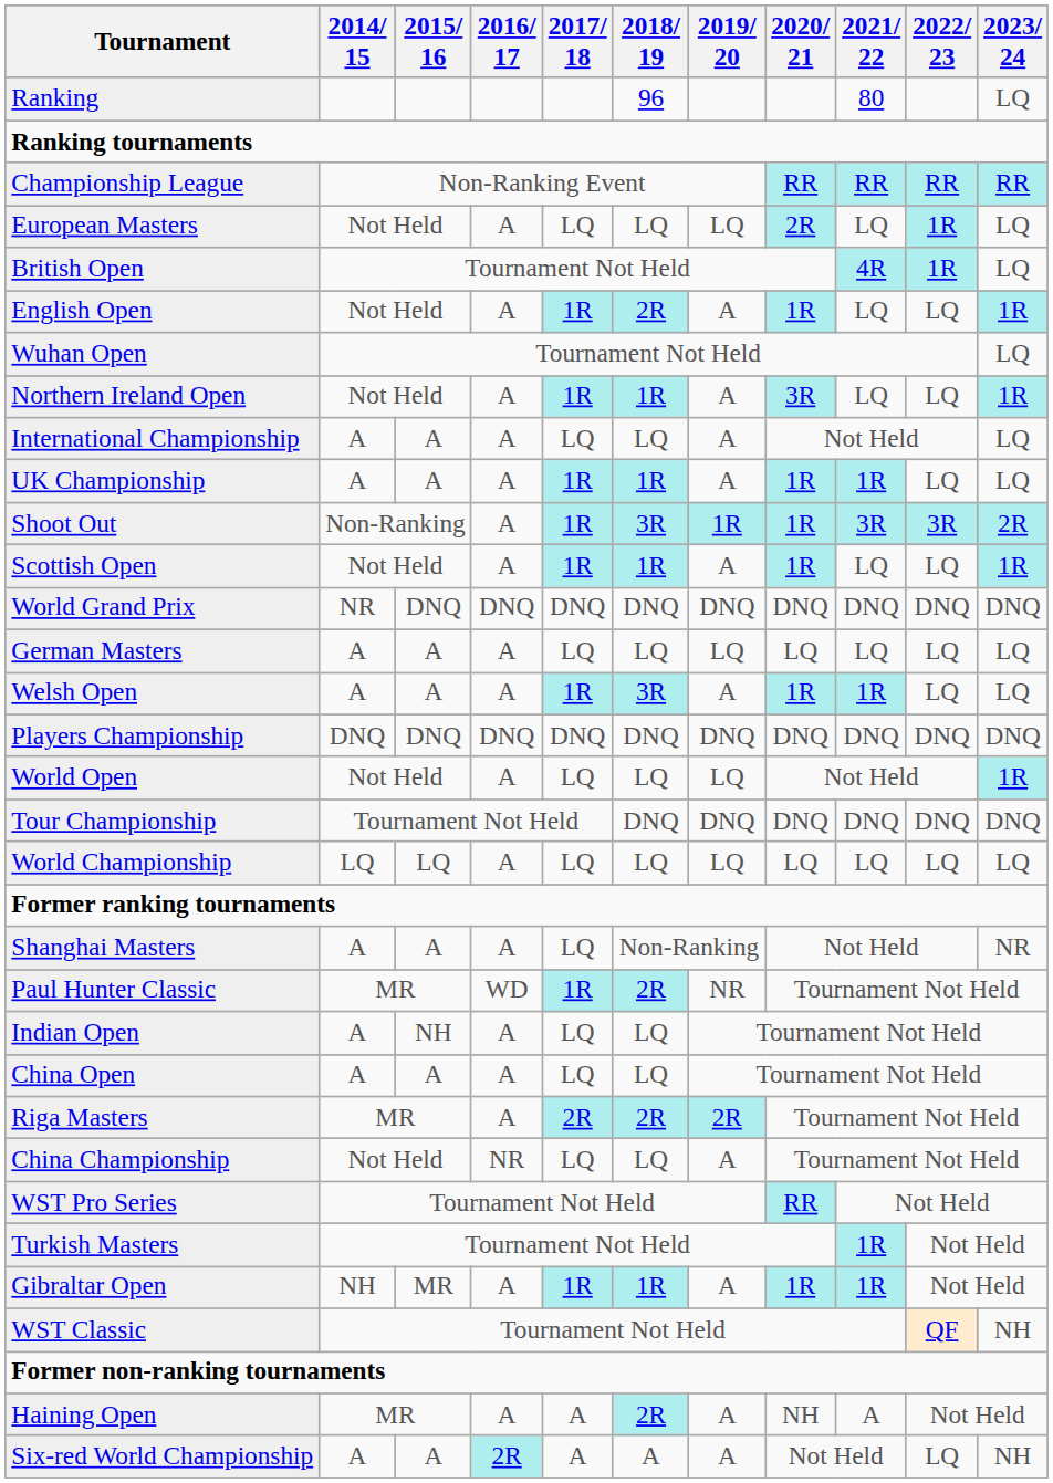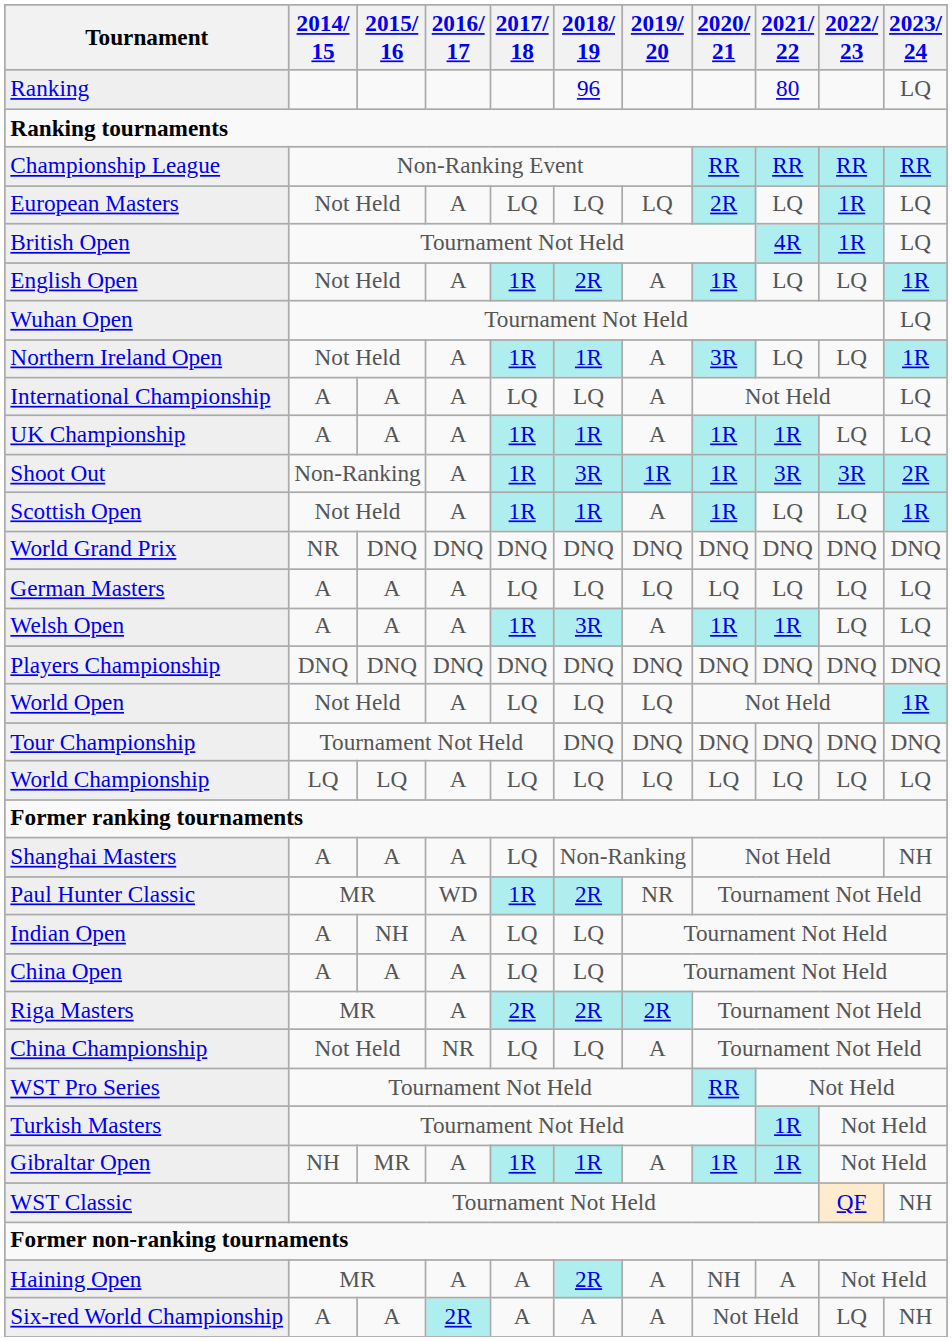 <table class="wikitable" style="font-size:85%;">
 <tr>
 <th>Tournament</th>
 <th><a href='#'>2014/<br>15</a></th>
 <th><a href='#'>2015/<br>16</a></th>
 <th><a href='#'>2016/<br>17</a></th>
 <th><a href='#'>2017/<br>18</a></th>
 <th><a href='#'>2018/<br>19</a></th>
 <th><a href='#'>2019/<br>20</a></th>
 <th><a href='#'>2020/<br>21</a></th>
 <th><a href='#'>2021/<br>22</a></th>
 <th><a href='#'>2022/<br>23</a></th>
 <th><a href='#'>2023/<br>24</a></th>
 </tr>
 <tr>
 <td style="background:#EFEFEF;"><a href='#'>Ranking</a></td>
 <td align="center"></td>
 <td align="center"></td>
 <td align="center"></td>
 <td align="center"></td>
 <td align="center"><a href='#'>96</a></td>
 <td align="center"></td>
 <td align="center"></td>
 <td align="center"><a href='#'>80</a></td>
 <td align="center"></td>
 <td align="center" style="color:#555555;">LQ</td>
 </tr>
 <tr>
 <td colspan="20"><strong>Ranking tournaments</strong></td>
 </tr>
 <tr>
 <td style="background:#EFEFEF;"><a href='#'>Championship League</a></td>
 <td align="center" colspan="6" style="color:#555555;">Non-Ranking Event</td>
 <td align="center" style="background:#afeeee;"><a href='#'>RR</a></td>
 <td align="center" style="background:#afeeee;"><a href='#'>RR</a></td>
 <td align="center" style="background:#afeeee;"><a href='#'>RR</a></td>
 <td align="center" style="background:#afeeee;"><a href='#'>RR</a></td>
 </tr>
 <tr>
 <td style="background:#EFEFEF;"><a href='#'>European Masters</a></td>
 <td align="center" colspan="2" style="color:#555555;">Not Held</td>
 <td align="center" style="color:#555555;">A</td>
 <td align="center" style="color:#555555;">LQ</td>
 <td align="center" style="color:#555555;">LQ</td>
 <td align="center" style="color:#555555;">LQ</td>
 <td align="center" style="background:#afeeee;"><a href='#'>2R</a></td>
 <td align="center" style="color:#555555;">LQ</td>
 <td align="center" style="background:#afeeee;"><a href='#'>1R</a></td>
 <td align="center" style="color:#555555;">LQ</td>
 </tr>
 <tr>
 <td style="background:#EFEFEF;"><a href='#'>British Open</a></td>
 <td align="center" colspan="7" style="color:#555555;">Tournament Not Held</td>
 <td align="center" style="background:#afeeee;"><a href='#'>4R</a></td>
 <td align="center" style="background:#afeeee;"><a href='#'>1R</a></td>
 <td align="center" style="color:#555555;">LQ</td>
 </tr>
 <tr>
 <td style="background:#EFEFEF;"><a href='#'>English Open</a></td>
 <td align="center" colspan="2" style="color:#555555;">Not Held</td>
 <td align="center" style="color:#555555;">A</td>
 <td align="center" style="background:#afeeee;"><a href='#'>1R</a></td>
 <td align="center" style="background:#afeeee;"><a href='#'>2R</a></td>
 <td align="center" style="color:#555555;">A</td>
 <td align="center" style="background:#afeeee;"><a href='#'>1R</a></td>
 <td align="center" style="color:#555555;">LQ</td>
 <td align="center" style="color:#555555;">LQ</td>
 <td align="center" style="background:#afeeee;"><a href='#'>1R</a></td>
 </tr>
 <tr>
 <td style="background:#EFEFEF;"><a href='#'>Wuhan Open</a></td>
 <td align="center" colspan="9" style="color:#555555;">Tournament Not Held</td>
 <td align="center" style="color:#555555;">LQ</td>
 </tr>
 <tr>
 <td style="background:#EFEFEF;"><a href='#'>Northern Ireland Open</a></td>
 <td align="center" colspan="2" style="color:#555555;">Not Held</td>
 <td align="center" style="color:#555555;">A</td>
 <td align="center" style="background:#afeeee;"><a href='#'>1R</a></td>
 <td align="center" style="background:#afeeee;"><a href='#'>1R</a></td>
 <td align="center" style="color:#555555;">A</td>
 <td align="center" style="background:#afeeee;"><a href='#'>3R</a></td>
 <td align="center" style="color:#555555;">LQ</td>
 <td align="center" style="color:#555555;">LQ</td>
 <td align="center" style="background:#afeeee;"><a href='#'>1R</a></td>
 </tr>
 <tr>
 <td style="background:#EFEFEF;"><a href='#'>International Championship</a></td>
 <td align="center" style="color:#555555;">A</td>
 <td align="center" style="color:#555555;">A</td>
 <td align="center" style="color:#555555;">A</td>
 <td align="center" style="color:#555555;">LQ</td>
 <td align="center" style="color:#555555;">LQ</td>
 <td align="center" style="color:#555555;">A</td>
 <td align="center" colspan="3" style="color:#555555;">Not Held</td>
 <td align="center" style="color:#555555;">LQ</td>
 </tr>
 <tr>
 <td style="background:#EFEFEF;"><a href='#'>UK Championship</a></td>
 <td align="center" style="color:#555555;">A</td>
 <td align="center" style="color:#555555;">A</td>
 <td align="center" style="color:#555555;">A</td>
 <td align="center" style="background:#afeeee;"><a href='#'>1R</a></td>
 <td align="center" style="background:#afeeee;"><a href='#'>1R</a></td>
 <td align="center" style="color:#555555;">A</td>
 <td align="center" style="background:#afeeee;"><a href='#'>1R</a></td>
 <td align="center" style="background:#afeeee;"><a href='#'>1R</a></td>
 <td align="center" style="color:#555555;">LQ</td>
 <td align="center" style="color:#555555;">LQ</td>
 </tr>
 <tr>
 <td style="background:#EFEFEF;"><a href='#'>Shoot Out</a></td>
 <td align="center" colspan="2" style="color:#555555;">Non-Ranking</td>
 <td align="center" style="color:#555555;">A</td>
 <td align="center" style="background:#afeeee;"><a href='#'>1R</a></td>
 <td align="center" style="background:#afeeee;"><a href='#'>3R</a></td>
 <td align="center" style="background:#afeeee;"><a href='#'>1R</a></td>
 <td align="center" style="background:#afeeee;"><a href='#'>1R</a></td>
 <td align="center" style="background:#afeeee;"><a href='#'>3R</a></td>
 <td align="center" style="background:#afeeee;"><a href='#'>3R</a></td>
 <td align="center" style="background:#afeeee;"><a href='#'>2R</a></td>
 </tr>
 <tr>
 <td style="background:#EFEFEF;"><a href='#'>Scottish Open</a></td>
 <td align="center" colspan="2" style="color:#555555;">Not Held</td>
 <td align="center" style="color:#555555;">A</td>
 <td align="center" style="background:#afeeee;"><a href='#'>1R</a></td>
 <td align="center" style="background:#afeeee;"><a href='#'>1R</a></td>
 <td align="center" style="color:#555555;">A</td>
 <td align="center" style="background:#afeeee;"><a href='#'>1R</a></td>
 <td align="center" style="color:#555555;">LQ</td>
 <td align="center" style="color:#555555;">LQ</td>
 <td align="center" style="background:#afeeee;"><a href='#'>1R</a></td>
 </tr>
 <tr>
 <td style="background:#EFEFEF;"><a href='#'>World Grand Prix</a></td>
 <td align="center" style="color:#555555;">NR</td>
 <td align="center" style="color:#555555;">DNQ</td>
 <td align="center" style="color:#555555;">DNQ</td>
 <td align="center" style="color:#555555;">DNQ</td>
 <td align="center" style="color:#555555;">DNQ</td>
 <td align="center" style="color:#555555;">DNQ</td>
 <td align="center" style="color:#555555;">DNQ</td>
 <td align="center" style="color:#555555;">DNQ</td>
 <td align="center" style="color:#555555;">DNQ</td>
 <td align="center" style="color:#555555;">DNQ</td>
 </tr>
 <tr>
 <td style="background:#EFEFEF;"><a href='#'>German Masters</a></td>
 <td align="center" style="color:#555555;">A</td>
 <td align="center" style="color:#555555;">A</td>
 <td align="center" style="color:#555555;">A</td>
 <td align="center" style="color:#555555;">LQ</td>
 <td align="center" style="color:#555555;">LQ</td>
 <td align="center" style="color:#555555;">LQ</td>
 <td align="center" style="color:#555555;">LQ</td>
 <td align="center" style="color:#555555;">LQ</td>
 <td align="center" style="color:#555555;">LQ</td>
 <td align="center" style="color:#555555;">LQ</td>
 </tr>
 <tr>
 <td style="background:#EFEFEF;"><a href='#'>Welsh Open</a></td>
 <td align="center" style="color:#555555;">A</td>
 <td align="center" style="color:#555555;">A</td>
 <td align="center" style="color:#555555;">A</td>
 <td align="center" style="background:#afeeee;"><a href='#'>1R</a></td>
 <td align="center" style="background:#afeeee;"><a href='#'>3R</a></td>
 <td align="center" style="color:#555555;">A</td>
 <td align="center" style="background:#afeeee;"><a href='#'>1R</a></td>
 <td align="center" style="background:#afeeee;"><a href='#'>1R</a></td>
 <td align="center" style="color:#555555;">LQ</td>
 <td align="center" style="color:#555555;">LQ</td>
 </tr>
 <tr>
 <td style="background:#EFEFEF;"><a href='#'>Players Championship</a></td>
 <td align="center" style="color:#555555;">DNQ</td>
 <td align="center" style="color:#555555;">DNQ</td>
 <td align="center" style="color:#555555;">DNQ</td>
 <td align="center" style="color:#555555;">DNQ</td>
 <td align="center" style="color:#555555;">DNQ</td>
 <td align="center" style="color:#555555;">DNQ</td>
 <td align="center" style="color:#555555;">DNQ</td>
 <td align="center" style="color:#555555;">DNQ</td>
 <td align="center" style="color:#555555;">DNQ</td>
 <td align="center" style="color:#555555;">DNQ</td>
 </tr>
 <tr>
 <td style="background:#EFEFEF;"><a href='#'>World Open</a></td>
 <td align="center" colspan="2" style="color:#555555;">Not Held</td>
 <td align="center" style="color:#555555;">A</td>
 <td align="center" style="color:#555555;">LQ</td>
 <td align="center" style="color:#555555;">LQ</td>
 <td align="center" style="color:#555555;">LQ</td>
 <td align="center" colspan="3" style="color:#555555;">Not Held</td>
 <td align="center" style="background:#afeeee;"><a href='#'>1R</a></td>
 </tr>
 <tr>
 <td style="background:#EFEFEF;"><a href='#'>Tour Championship</a></td>
 <td align="center" colspan="4" style="color:#555555;">Tournament Not Held</td>
 <td align="center" style="color:#555555;">DNQ</td>
 <td align="center" style="color:#555555;">DNQ</td>
 <td align="center" style="color:#555555;">DNQ</td>
 <td align="center" style="color:#555555;">DNQ</td>
 <td align="center" style="color:#555555;">DNQ</td>
 <td align="center" style="color:#555555;">DNQ</td>
 </tr>
 <tr>
 <td style="background:#EFEFEF;"><a href='#'>World Championship</a></td>
 <td align="center" style="color:#555555;">LQ</td>
 <td align="center" style="color:#555555;">LQ</td>
 <td align="center" style="color:#555555;">A</td>
 <td align="center" style="color:#555555;">LQ</td>
 <td align="center" style="color:#555555;">LQ</td>
 <td align="center" style="color:#555555;">LQ</td>
 <td align="center" style="color:#555555;">LQ</td>
 <td align="center" style="color:#555555;">LQ</td>
 <td align="center" style="color:#555555;">LQ</td>
 <td align="center" style="color:#555555;">LQ</td>
 </tr>
 <tr>
 <td colspan="20"><strong>Former ranking tournaments</strong></td>
 </tr>
 <tr>
 <td style="background:#EFEFEF;"><a href='#'>Shanghai Masters</a></td>
 <td align="center" style="color:#555555;">A</td>
 <td align="center" style="color:#555555;">A</td>
 <td align="center" style="color:#555555;">A</td>
 <td align="center" style="color:#555555;">LQ</td>
 <td align="center" colspan="2" style="color:#555555;">Non-Ranking</td>
 <td align="center" colspan="3" style="color:#555555;">Not Held</td>
-<td align="center" style="color:#555555;">NR</td>
+<td align="center" style="color:#555555;">NH</td>
 </tr>
 <tr>
 <td style="background:#EFEFEF;"><a href='#'>Paul Hunter Classic</a></td>
 <td align="center" colspan="2" style="color:#555555;">MR</td>
 <td align="center" style="color:#555555;">WD</td>
 <td align="center" style="background:#afeeee;"><a href='#'>1R</a></td>
 <td align="center" style="background:#afeeee;"><a href='#'>2R</a></td>
 <td align="center" style="color:#555555;">NR</td>
 <td align="center" colspan="4" style="color:#555555;">Tournament Not Held</td>
 </tr>
 <tr>
 <td style="background:#EFEFEF;"><a href='#'>Indian Open</a></td>
 <td align="center" style="color:#555555;">A</td>
 <td align="center" style="color:#555555;">NH</td>
 <td align="center" style="color:#555555;">A</td>
 <td align="center" style="color:#555555;">LQ</td>
 <td align="center" style="color:#555555;">LQ</td>
 <td align="center" colspan="5" style="color:#555555;">Tournament Not Held</td>
 </tr>
 <tr>
 <td style="background:#EFEFEF;"><a href='#'>China Open</a></td>
 <td align="center" style="color:#555555;">A</td>
 <td align="center" style="color:#555555;">A</td>
 <td align="center" style="color:#555555;">A</td>
 <td align="center" style="color:#555555;">LQ</td>
 <td align="center" style="color:#555555;">LQ</td>
 <td align="center" colspan="5" style="color:#555555;">Tournament Not Held</td>
 </tr>
 <tr>
 <td style="background:#EFEFEF;"><a href='#'>Riga Masters</a></td>
 <td align="center" colspan="2" style="color:#555555;">MR</td>
 <td align="center" style="color:#555555;">A</td>
 <td align="center" style="background:#afeeee;"><a href='#'>2R</a></td>
 <td align="center" style="background:#afeeee;"><a href='#'>2R</a></td>
 <td align="center" style="background:#afeeee;"><a href='#'>2R</a></td>
 <td align="center" colspan="4" style="color:#555555;">Tournament Not Held</td>
 </tr>
 <tr>
 <td style="background:#EFEFEF;"><a href='#'>China Championship</a></td>
 <td align="center" colspan="2" style="color:#555555;">Not Held</td>
 <td align="center" style="color:#555555;">NR</td>
 <td align="center" style="color:#555555;">LQ</td>
 <td align="center" style="color:#555555;">LQ</td>
 <td align="center" style="color:#555555;">A</td>
 <td align="center" colspan="4" style="color:#555555;">Tournament Not Held</td>
 </tr>
 <tr>
 <td style="background:#EFEFEF;"><a href='#'>WST Pro Series</a></td>
 <td align="center" colspan="6" style="color:#555555;">Tournament Not Held</td>
 <td align="center" style="background:#afeeee;"><a href='#'>RR</a></td>
 <td align="center" colspan="3" style="color:#555555;">Not Held</td>
 </tr>
 <tr>
 <td style="background:#EFEFEF;"><a href='#'>Turkish Masters</a></td>
 <td align="center" colspan="7" style="color:#555555;">Tournament Not Held</td>
 <td align="center" style="background:#afeeee;"><a href='#'>1R</a></td>
 <td align="center" colspan="2" style="color:#555555;">Not Held</td>
 </tr>
 <tr>
 <td style="background:#EFEFEF;"><a href='#'>Gibraltar Open</a></td>
 <td align="center" style="color:#555555;">NH</td>
 <td align="center" style="color:#555555;">MR</td>
 <td align="center" style="color:#555555;">A</td>
 <td align="center" style="background:#afeeee;"><a href='#'>1R</a></td>
 <td align="center" style="background:#afeeee;"><a href='#'>1R</a></td>
 <td align="center" style="color:#555555;">A</td>
 <td align="center" style="background:#afeeee;"><a href='#'>1R</a></td>
 <td align="center" style="background:#afeeee;"><a href='#'>1R</a></td>
 <td align="center" colspan="2" style="color:#555555;">Not Held</td>
 </tr>
 <tr>
 <td style="background:#EFEFEF;"><a href='#'>WST Classic</a></td>
 <td align="center" colspan="8" style="color:#555555;">Tournament Not Held</td>
 <td align="center" style="background:#ffebcd;"><a href='#'>QF</a></td>
 <td align="center" style="color:#555555;">NH</td>
 </tr>
 <tr>
 <td colspan="20"><strong>Former non-ranking tournaments</strong></td>
 </tr>
 <tr>
 <td style="background:#EFEFEF;"><a href='#'>Haining Open</a></td>
 <td align="center" colspan="2" style="color:#555555;">MR</td>
 <td align="center" style="color:#555555;">A</td>
 <td align="center" style="color:#555555;">A</td>
 <td align="center" style="background:#afeeee;"><a href='#'>2R</a></td>
 <td align="center" style="color:#555555;">A</td>
 <td align="center" style="color:#555555;">NH</td>
 <td align="center" style="color:#555555;">A</td>
 <td align="center" colspan="2" style="color:#555555;">Not Held</td>
 </tr>
 <tr>
 <td style="background:#EFEFEF;"><a href='#'>Six-red World Championship</a></td>
 <td align="center" style="color:#555555;">A</td>
 <td align="center" style="color:#555555;">A</td>
 <td align="center" style="background:#afeeee;"><a href='#'>2R</a></td>
 <td align="center" style="color:#555555;">A</td>
 <td align="center" style="color:#555555;">A</td>
 <td align="center" style="color:#555555;">A</td>
 <td align="center" colspan="2" style="color:#555555;">Not Held</td>
 <td align="center" style="color:#555555;">LQ</td>
 <td align="center" style="color:#555555;">NH</td>
 </tr>
 </table>
